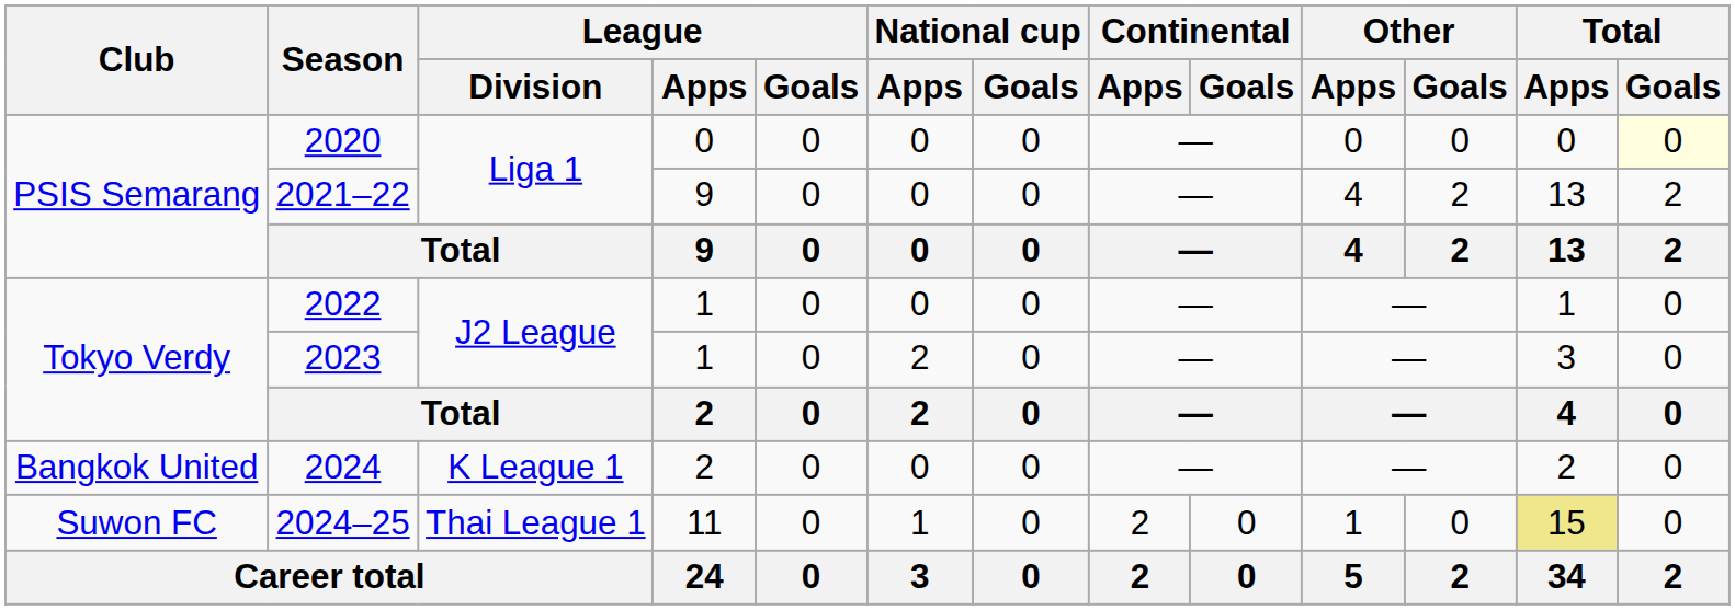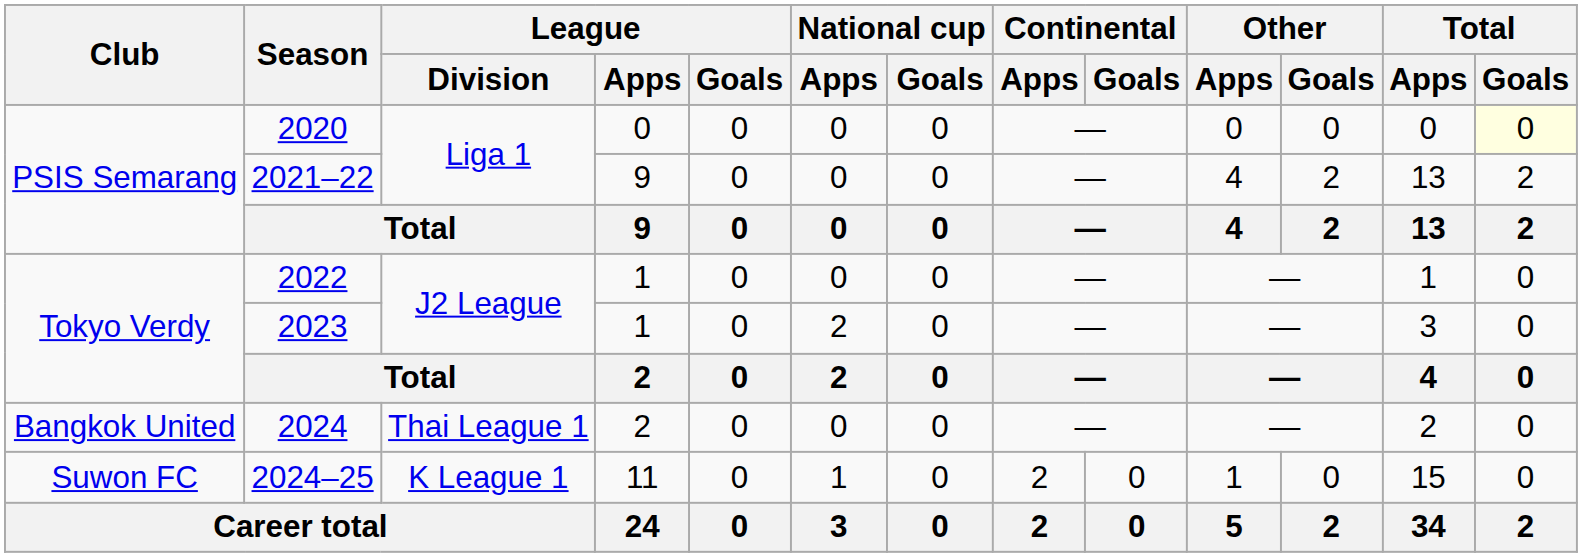 <table class="wikitable" style="text-align: center">
 <tr>
 <th rowspan="2">Club</th>
 <th rowspan="2">Season</th>
 <th colspan="3">League</th>
 <th colspan="2">National cup</th>
 <th colspan="2">Continental</th>
 <th colspan="2">Other</th>
 <th colspan="2">Total</th>
 </tr>
 <tr>
 <th>Division</th>
 <th>Apps</th>
 <th>Goals</th>
 <th>Apps</th>
 <th>Goals</th>
 <th>Apps</th>
 <th>Goals</th>
 <th>Apps</th>
 <th>Goals</th>
 <th>Apps</th>
 <th>Goals</th>
 </tr>
 <tr>
 <td rowspan="3"><a href='#'>PSIS Semarang</a></td>
 <td><a href='#'>2020</a></td>
 <td rowspan="2"><a href='#'>Liga 1</a></td>
 <td>0</td>
 <td>0</td>
 <td>0</td>
 <td>0</td>
 <td colspan="2">—</td>
 <td>0</td>
 <td>0</td>
 <td>0</td>
 <td style="background: lightyellow;">0</td>
 </tr>
 <tr>
 <td><a href='#'>2021–22</a></td>
 <td>9</td>
 <td>0</td>
 <td>0</td>
 <td>0</td>
 <td colspan="2">—</td>
 <td>4</td>
 <td>2</td>
 <td>13</td>
 <td>2</td>
 </tr>
 <tr>
 <th colspan="2">Total</th>
 <th>9</th>
 <th>0</th>
 <th>0</th>
 <th>0</th>
 <th colspan="2">—</th>
 <th>4</th>
 <th>2</th>
 <th>13</th>
 <th>2</th>
 </tr>
 <tr>
 <td rowspan="3"><a href='#'>Tokyo Verdy</a></td>
 <td><a href='#'>2022</a></td>
 <td rowspan="2"><a href='#'>J2 League</a></td>
 <td>1</td>
 <td>0</td>
 <td>0</td>
 <td>0</td>
 <td colspan="2">—</td>
 <td colspan="2">—</td>
 <td>1</td>
 <td>0</td>
 </tr>
 <tr>
 <td><a href='#'>2023</a></td>
 <td>1</td>
 <td>0</td>
 <td>2</td>
 <td>0</td>
 <td colspan="2">—</td>
 <td colspan="2">—</td>
 <td>3</td>
 <td>0</td>
 </tr>
 <tr>
 <th colspan="2">Total</th>
 <th>2</th>
 <th>0</th>
 <th>2</th>
 <th>0</th>
 <th colspan="2">—</th>
 <th colspan="2">—</th>
 <th>4</th>
 <th>0</th>
 </tr>
 <tr>
 <td><a href='#'>Bangkok United</a></td>
 <td><a href='#'>2024</a></td>
-<td><a href='#'>K League 1</a></td>
+<td><a href='#'>Thai League 1</a></td>
 <td>2</td>
 <td>0</td>
 <td>0</td>
 <td>0</td>
 <td colspan="2">—</td>
 <td colspan="2">—</td>
 <td>2</td>
 <td>0</td>
 </tr>
 <tr>
 <td><a href='#'>Suwon FC</a></td>
 <td><a href='#'>2024–25</a></td>
-<td><a href='#'>Thai League 1</a></td>
+<td><a href='#'>K League 1</a></td>
 <td>11</td>
 <td>0</td>
 <td>1</td>
 <td>0</td>
 <td>2</td>
 <td>0</td>
 <td>1</td>
 <td>0</td>
-<td style="background: khaki;">15</td>
+<td>15</td>
 <td>0</td>
 </tr>
 <tr>
 <th colspan="3">Career total</th>
 <th>24</th>
 <th>0</th>
 <th>3</th>
 <th>0</th>
 <th>2</th>
 <th>0</th>
 <th>5</th>
 <th>2</th>
 <th>34</th>
 <th>2</th>
 </tr>
 </table>
